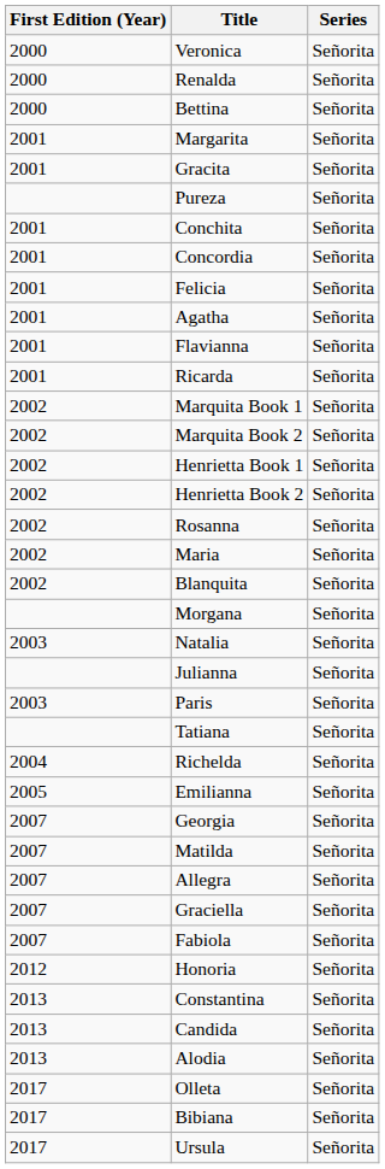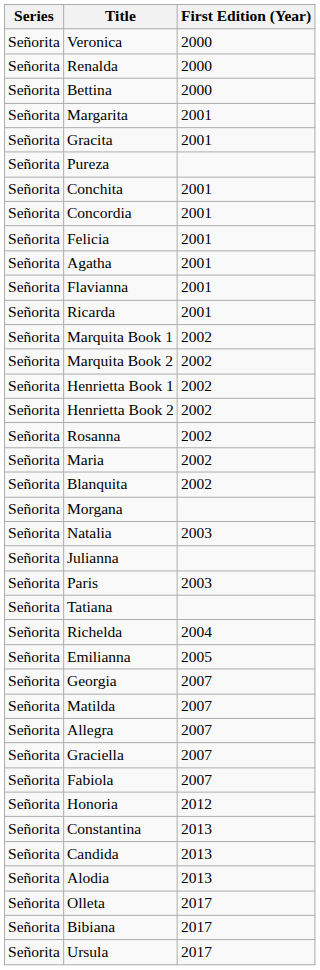 <table class="wikitable sortable">
 <tr>
+<th>Series</th>
+<th>Title</th>
 <th>First Edition (Year)</th>
-<th>Title</th>
-<th>Series</th>
 </tr>
 <tr>
+<td>Señorita</td>
+<td>Veronica</td>
 <td>2000</td>
-<td>Veronica</td>
-<td>Señorita</td>
 </tr>
 <tr>
+<td>Señorita</td>
+<td>Renalda</td>
 <td>2000</td>
-<td>Renalda</td>
-<td>Señorita</td>
 </tr>
 <tr>
+<td>Señorita</td>
+<td>Bettina</td>
 <td>2000</td>
-<td>Bettina</td>
-<td>Señorita</td>
 </tr>
 <tr>
+<td>Señorita</td>
+<td>Margarita</td>
 <td>2001</td>
-<td>Margarita</td>
-<td>Señorita</td>
 </tr>
 <tr>
+<td>Señorita</td>
+<td>Gracita</td>
 <td>2001</td>
-<td>Gracita</td>
-<td>Señorita</td>
 </tr>
 <tr>
+<td>Señorita</td>
+<td>Pureza</td>
 <td></td>
-<td>Pureza</td>
-<td>Señorita</td>
 </tr>
 <tr>
+<td>Señorita</td>
+<td>Conchita</td>
 <td>2001</td>
-<td>Conchita</td>
-<td>Señorita</td>
 </tr>
 <tr>
+<td>Señorita</td>
+<td>Concordia</td>
 <td>2001</td>
-<td>Concordia</td>
-<td>Señorita</td>
 </tr>
 <tr>
+<td>Señorita</td>
+<td>Felicia</td>
 <td>2001</td>
-<td>Felicia</td>
-<td>Señorita</td>
 </tr>
 <tr>
+<td>Señorita</td>
+<td>Agatha</td>
 <td>2001</td>
-<td>Agatha</td>
-<td>Señorita</td>
 </tr>
 <tr>
+<td>Señorita</td>
+<td>Flavianna</td>
 <td>2001</td>
-<td>Flavianna</td>
-<td>Señorita</td>
 </tr>
 <tr>
+<td>Señorita</td>
+<td>Ricarda</td>
 <td>2001</td>
-<td>Ricarda</td>
-<td>Señorita</td>
 </tr>
 <tr>
+<td>Señorita</td>
+<td>Marquita Book 1</td>
 <td>2002</td>
-<td>Marquita Book 1</td>
-<td>Señorita</td>
 </tr>
 <tr>
+<td>Señorita</td>
+<td>Marquita Book 2</td>
 <td>2002</td>
-<td>Marquita Book 2</td>
-<td>Señorita</td>
 </tr>
 <tr>
+<td>Señorita</td>
+<td>Henrietta Book 1</td>
 <td>2002</td>
-<td>Henrietta Book 1</td>
-<td>Señorita</td>
 </tr>
 <tr>
+<td>Señorita</td>
+<td>Henrietta Book 2</td>
 <td>2002</td>
-<td>Henrietta Book 2</td>
-<td>Señorita</td>
 </tr>
 <tr>
+<td>Señorita</td>
+<td>Rosanna</td>
 <td>2002</td>
-<td>Rosanna</td>
-<td>Señorita</td>
 </tr>
 <tr>
+<td>Señorita</td>
+<td>Maria</td>
 <td>2002</td>
-<td>Maria</td>
-<td>Señorita</td>
 </tr>
 <tr>
+<td>Señorita</td>
+<td>Blanquita</td>
 <td>2002</td>
-<td>Blanquita</td>
-<td>Señorita</td>
 </tr>
 <tr>
+<td>Señorita</td>
+<td>Morgana</td>
 <td></td>
-<td>Morgana</td>
-<td>Señorita</td>
 </tr>
 <tr>
+<td>Señorita</td>
+<td>Natalia</td>
 <td>2003</td>
-<td>Natalia</td>
-<td>Señorita</td>
 </tr>
 <tr>
+<td>Señorita</td>
+<td>Julianna</td>
 <td></td>
-<td>Julianna</td>
-<td>Señorita</td>
 </tr>
 <tr>
+<td>Señorita</td>
+<td>Paris</td>
 <td>2003</td>
-<td>Paris</td>
-<td>Señorita</td>
 </tr>
 <tr>
+<td>Señorita</td>
+<td>Tatiana</td>
 <td></td>
-<td>Tatiana</td>
-<td>Señorita</td>
 </tr>
 <tr>
+<td>Señorita</td>
+<td>Richelda</td>
 <td>2004</td>
-<td>Richelda</td>
-<td>Señorita</td>
 </tr>
 <tr>
+<td>Señorita</td>
+<td>Emilianna</td>
 <td>2005</td>
-<td>Emilianna</td>
-<td>Señorita</td>
 </tr>
 <tr>
+<td>Señorita</td>
+<td>Georgia</td>
 <td>2007</td>
-<td>Georgia</td>
-<td>Señorita</td>
 </tr>
 <tr>
+<td>Señorita</td>
+<td>Matilda</td>
 <td>2007</td>
-<td>Matilda</td>
-<td>Señorita</td>
 </tr>
 <tr>
+<td>Señorita</td>
+<td>Allegra</td>
 <td>2007</td>
-<td>Allegra</td>
-<td>Señorita</td>
 </tr>
 <tr>
+<td>Señorita</td>
+<td>Graciella</td>
 <td>2007</td>
-<td>Graciella</td>
-<td>Señorita</td>
 </tr>
 <tr>
+<td>Señorita</td>
+<td>Fabiola</td>
 <td>2007</td>
-<td>Fabiola</td>
-<td>Señorita</td>
 </tr>
 <tr>
+<td>Señorita</td>
+<td>Honoria</td>
 <td>2012</td>
-<td>Honoria</td>
-<td>Señorita</td>
 </tr>
 <tr>
+<td>Señorita</td>
+<td>Constantina</td>
 <td>2013</td>
-<td>Constantina</td>
-<td>Señorita</td>
 </tr>
 <tr>
+<td>Señorita</td>
+<td>Candida</td>
 <td>2013</td>
-<td>Candida</td>
-<td>Señorita</td>
 </tr>
 <tr>
+<td>Señorita</td>
+<td>Alodia</td>
 <td>2013</td>
-<td>Alodia</td>
-<td>Señorita</td>
 </tr>
 <tr>
+<td>Señorita</td>
+<td>Olleta</td>
 <td>2017</td>
-<td>Olleta</td>
-<td>Señorita</td>
 </tr>
 <tr>
+<td>Señorita</td>
+<td>Bibiana</td>
 <td>2017</td>
-<td>Bibiana</td>
-<td>Señorita</td>
 </tr>
 <tr>
+<td>Señorita</td>
+<td>Ursula</td>
 <td>2017</td>
-<td>Ursula</td>
-<td>Señorita</td>
 </tr>
 </table>
